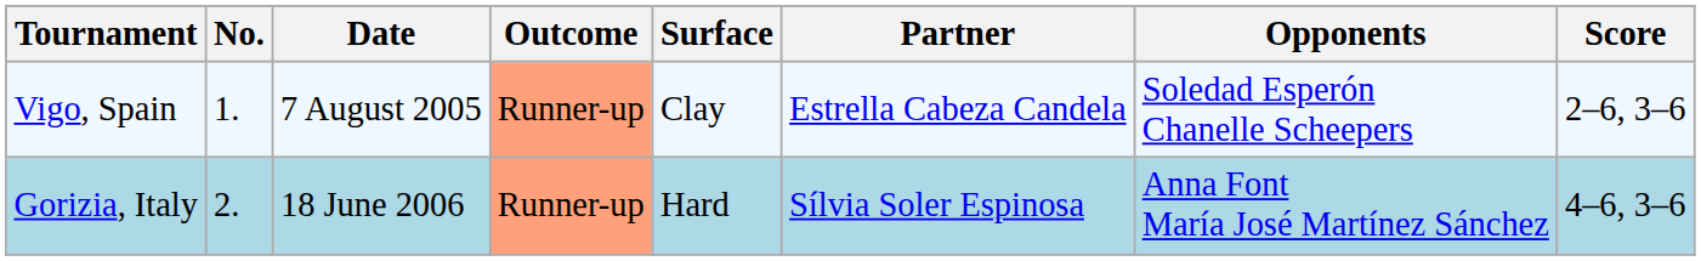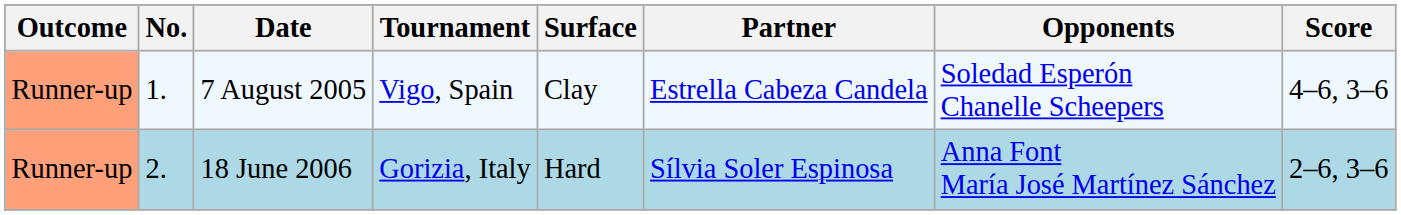 <table class="sortable wikitable" style="font-size:97%;">
 <tr>
-<th>Tournament</th>
+<th>Outcome</th>
 <th>No.</th>
 <th>Date</th>
-<th>Outcome</th>
+<th>Tournament</th>
 <th>Surface</th>
 <th>Partner</th>
 <th>Opponents</th>
 <th>Score</th>
 </tr>
 <tr style="background:#f0f8ff;">
-<td><a href='#'>Vigo</a>, Spain</td>
+<td style="background:#ffa07a;">Runner-up</td>
 <td>1.</td>
 <td>7 August 2005</td>
-<td style="background:#ffa07a;">Runner-up</td>
+<td><a href='#'>Vigo</a>, Spain</td>
 <td>Clay</td>
 <td> <a href='#'>Estrella Cabeza Candela</a></td>
 <td> <a href='#'>Soledad Esperón</a><br> <a href='#'>Chanelle Scheepers</a></td>
-<td>2–6, 3–6</td>
+<td>4–6, 3–6</td>
 </tr>
 <tr style="background:lightblue;">
-<td><a href='#'>Gorizia</a>, Italy</td>
+<td style="background:#ffa07a;">Runner-up</td>
 <td>2.</td>
 <td>18 June 2006</td>
-<td style="background:#ffa07a;">Runner-up</td>
+<td><a href='#'>Gorizia</a>, Italy</td>
 <td>Hard</td>
 <td> <a href='#'>Sílvia Soler Espinosa</a></td>
 <td> <a href='#'>Anna Font</a><br> <a href='#'>María José Martínez Sánchez</a></td>
-<td>4–6, 3–6</td>
+<td>2–6, 3–6</td>
 </tr>
 </table>
